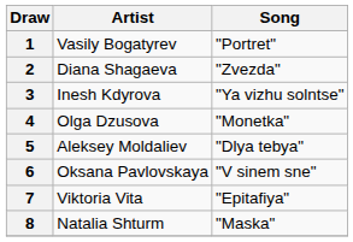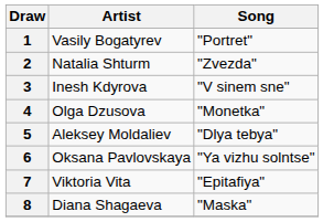 <table class="wikitable sortable plainrowheaders" style="margin: 1em auto 1em auto; text-align: center;">
 <tr>
 <th scope="col">Draw</th>
 <th scope="col">Artist</th>
 <th scope="col">Song</th>
 </tr>
 <tr>
 <th scope="row" style="text-align:center;">1</th>
 <td style="text-align:left;">Vasily Bogatyrev</td>
 <td style="text-align:left;">"Portret" </td>
 </tr>
 <tr>
 <th scope="row" style="text-align:center;">2</th>
-<td style="text-align:left;">Diana Shagaeva</td>
+<td style="text-align:left;">Natalia Shturm</td>
 <td style="text-align:left;">"Zvezda" </td>
 </tr>
 <tr>
 <th scope="row" style="text-align:center;">3</th>
 <td style="text-align:left;">Inesh Kdyrova</td>
-<td style="text-align:left;">"Ya vizhu solntse" </td>
+<td style="text-align:left;">"V sinem sne" </td>
 </tr>
 <tr>
 <th scope="row" style="text-align:center;">4</th>
 <td style="text-align:left;">Olga Dzusova</td>
 <td style="text-align:left;">"Monetka" </td>
 </tr>
 <tr>
 <th scope="row" style="text-align:center;">5</th>
 <td style="text-align:left;">Aleksey Moldaliev</td>
 <td style="text-align:left;">"Dlya tebya" </td>
 </tr>
 <tr>
 <th scope="row" style="text-align:center;">6</th>
 <td style="text-align:left;">Oksana Pavlovskaya</td>
-<td style="text-align:left;">"V sinem sne" </td>
+<td style="text-align:left;">"Ya vizhu solntse" </td>
 </tr>
 <tr>
 <th scope="row" style="text-align:center;">7</th>
 <td style="text-align:left;">Viktoria Vita</td>
 <td style="text-align:left;">"Epitafiya" </td>
 </tr>
 <tr>
 <th scope="row" style="text-align:center;">8</th>
-<td style="text-align:left;">Natalia Shturm</td>
+<td style="text-align:left;">Diana Shagaeva</td>
 <td style="text-align:left;">"Maska" </td>
 </tr>
 <tr>
 </tr>
 </table>
